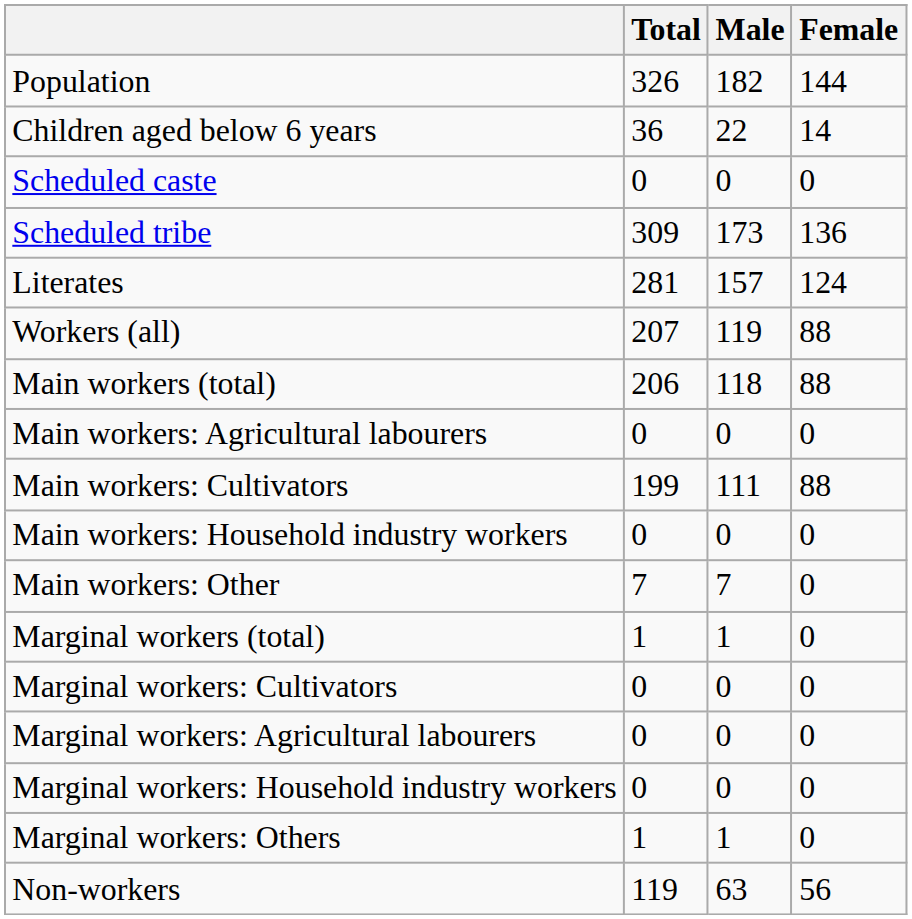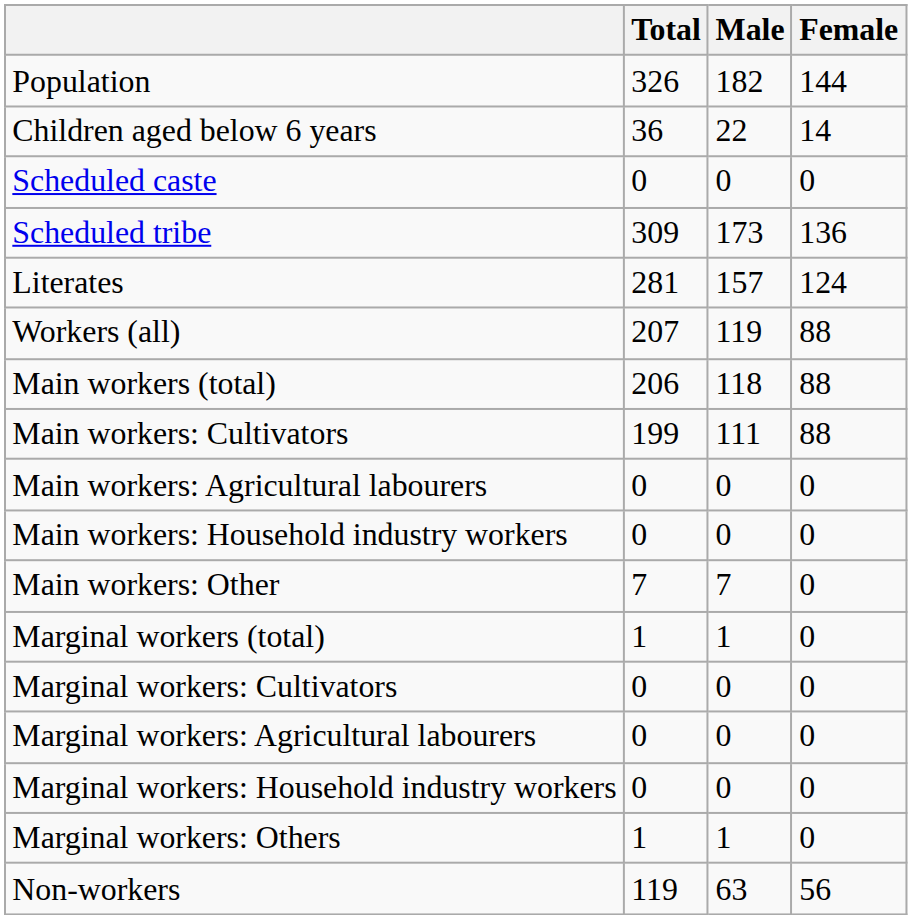 <table class="wikitable sortable">
 <tr>
 <th></th>
 <th>Total</th>
 <th>Male</th>
 <th>Female</th>
 </tr>
 <tr>
 <td>Population</td>
 <td>326</td>
 <td>182</td>
 <td>144</td>
 </tr>
 <tr>
 <td>Children aged below 6 years</td>
 <td>36</td>
 <td>22</td>
 <td>14</td>
 </tr>
 <tr>
 <td><a href='#'>Scheduled caste</a></td>
 <td>0</td>
 <td>0</td>
 <td>0</td>
 </tr>
 <tr>
 <td><a href='#'>Scheduled tribe</a></td>
 <td>309</td>
 <td>173</td>
 <td>136</td>
 </tr>
 <tr>
 <td>Literates</td>
 <td>281</td>
 <td>157</td>
 <td>124</td>
 </tr>
 <tr>
 <td>Workers (all)</td>
 <td>207</td>
 <td>119</td>
 <td>88</td>
 </tr>
 <tr>
 <td>Main workers (total)</td>
 <td>206</td>
 <td>118</td>
 <td>88</td>
 </tr>
 <tr>
+<td>Main workers: Cultivators</td>
+<td>199</td>
+<td>111</td>
+<td>88</td>
+</tr>
+<tr>
 <td>Main workers: Agricultural labourers</td>
 <td>0</td>
 <td>0</td>
 <td>0</td>
-</tr>
-<tr>
-<td>Main workers: Cultivators</td>
-<td>199</td>
-<td>111</td>
-<td>88</td>
 </tr>
 <tr>
 <td>Main workers: Household industry workers</td>
 <td>0</td>
 <td>0</td>
 <td>0</td>
 </tr>
 <tr>
 <td>Main workers: Other</td>
 <td>7</td>
 <td>7</td>
 <td>0</td>
 </tr>
 <tr>
 <td>Marginal workers (total)</td>
 <td>1</td>
 <td>1</td>
 <td>0</td>
 </tr>
 <tr>
 <td>Marginal workers: Cultivators</td>
 <td>0</td>
 <td>0</td>
 <td>0</td>
 </tr>
 <tr>
 <td>Marginal workers: Agricultural labourers</td>
 <td>0</td>
 <td>0</td>
 <td>0</td>
 </tr>
 <tr>
 <td>Marginal workers: Household industry workers</td>
 <td>0</td>
 <td>0</td>
 <td>0</td>
 </tr>
 <tr>
 <td>Marginal workers: Others</td>
 <td>1</td>
 <td>1</td>
 <td>0</td>
 </tr>
 <tr>
 <td>Non-workers</td>
 <td>119</td>
 <td>63</td>
 <td>56</td>
 </tr>
 </table>
